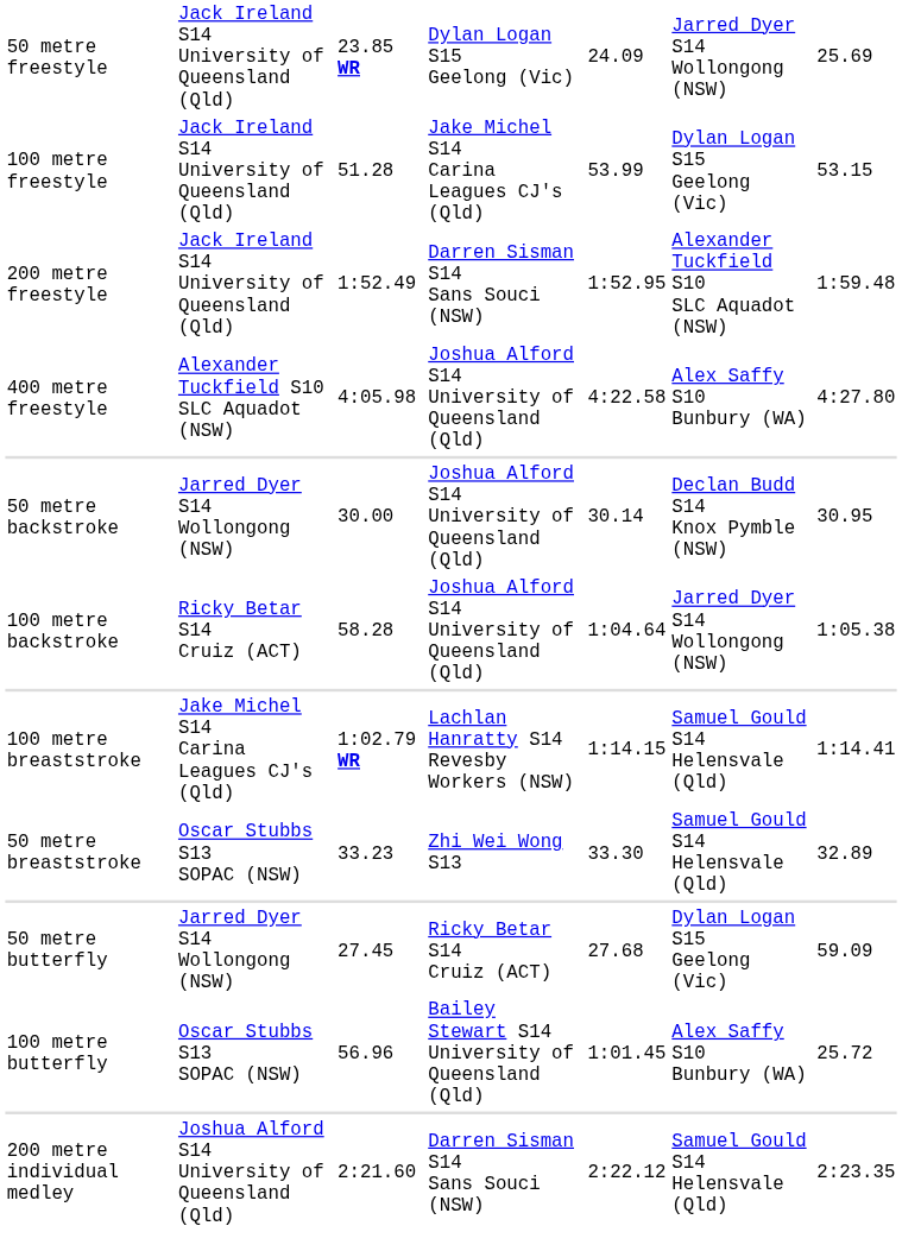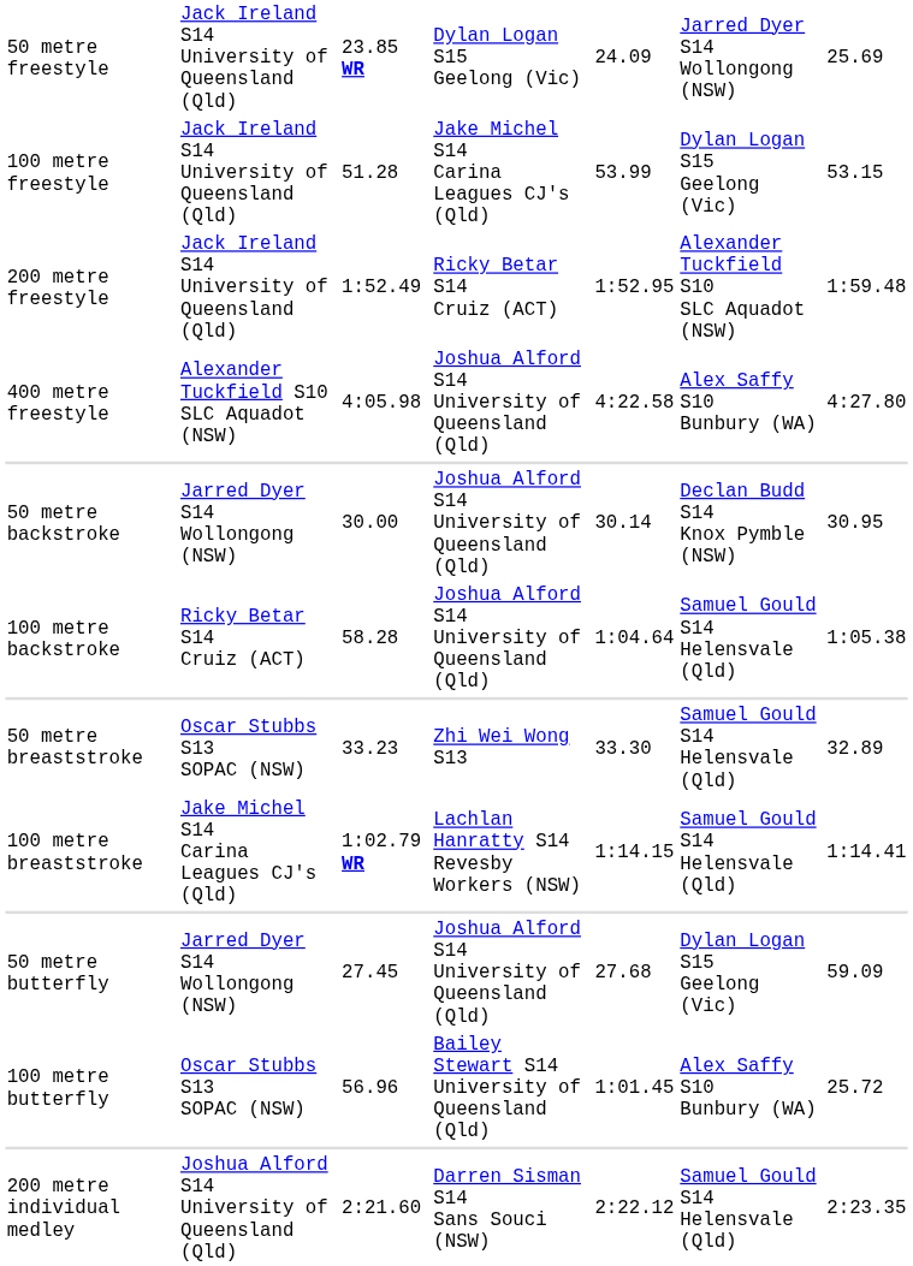 <table>
 <tr>
 <td>50 metre freestyle</td>
 <td><a href='#'>Jack Ireland</a> S14 <br> University of Queensland (Qld)</td>
 <td>23.85 <strong><a href='#'>WR</a></strong></td>
 <td><a href='#'>Dylan Logan</a> S15 <br> Geelong (Vic)</td>
 <td>24.09</td>
 <td><a href='#'>Jarred Dyer</a> S14 <br> Wollongong (NSW)</td>
 <td>25.69</td>
 </tr>
 <tr>
 <td>100 metre freestyle</td>
 <td><a href='#'>Jack Ireland</a> S14 <br> University of Queensland (Qld)</td>
 <td>51.28</td>
 <td><a href='#'>Jake Michel</a> S14 <br> Carina Leagues CJ's (Qld)</td>
 <td>53.99</td>
 <td><a href='#'>Dylan Logan</a> S15 <br> Geelong (Vic)</td>
 <td>53.15</td>
 </tr>
 <tr>
 <td>200 metre freestyle</td>
 <td><a href='#'>Jack Ireland</a> S14 <br> University of Queensland (Qld)</td>
 <td>1:52.49</td>
-<td><a href='#'>Darren Sisman</a> S14 <br> Sans Souci (NSW)</td>
+<td><a href='#'>Ricky Betar</a> S14 <br> Cruiz (ACT)</td>
 <td>1:52.95</td>
 <td><a href='#'>Alexander Tuckfield</a> S10 <br> SLC Aquadot (NSW)</td>
 <td>1:59.48</td>
 </tr>
 <tr>
 <td>400 metre freestyle</td>
 <td><a href='#'>Alexander Tuckfield</a> S10 <br> SLC Aquadot (NSW)</td>
 <td>4:05.98</td>
 <td><a href='#'>Joshua Alford</a> S14 <br> University of Queensland (Qld)</td>
 <td>4:22.58</td>
 <td><a href='#'>Alex Saffy</a> S10 <br> Bunbury (WA)</td>
 <td>4:27.80</td>
 </tr>
 <tr bgcolor=#DDDDDD>
 <td colspan=7></td>
 </tr>
 <tr>
 <td>50 metre backstroke</td>
 <td><a href='#'>Jarred Dyer</a> S14 <br> Wollongong (NSW)</td>
 <td>30.00</td>
 <td><a href='#'>Joshua Alford</a> S14 <br> University of Queensland (Qld)</td>
 <td>30.14</td>
 <td><a href='#'>Declan Budd</a> S14 <br> Knox Pymble (NSW)</td>
 <td>30.95</td>
 </tr>
 <tr>
 <td>100 metre backstroke</td>
 <td><a href='#'>Ricky Betar</a> S14 <br> Cruiz (ACT)</td>
 <td>58.28</td>
 <td><a href='#'>Joshua Alford</a> S14 <br> University of Queensland (Qld)</td>
 <td>1:04.64</td>
-<td><a href='#'>Jarred Dyer</a> S14 <br> Wollongong (NSW)</td>
+<td><a href='#'>Samuel Gould</a> S14 <br> Helensvale (Qld)</td>
 <td>1:05.38</td>
 </tr>
 <tr bgcolor=#DDDDDD>
 <td colspan=7></td>
+</tr>
+<tr>
+<td>50 metre breaststroke</td>
+<td><a href='#'>Oscar Stubbs</a> S13 <br> SOPAC (NSW)</td>
+<td>33.23</td>
+<td><a href='#'>Zhi Wei Wong</a> S13 <br> </td>
+<td>33.30</td>
+<td><a href='#'>Samuel Gould</a> S14 <br> Helensvale (Qld)</td>
+<td>32.89</td>
 </tr>
 <tr>
 <td>100 metre breaststroke</td>
 <td><a href='#'>Jake Michel</a> S14 <br> Carina Leagues CJ's (Qld)</td>
 <td>1:02.79 <strong><a href='#'>WR</a></strong></td>
 <td><a href='#'>Lachlan Hanratty</a> S14 <br> Revesby Workers (NSW)</td>
 <td>1:14.15</td>
 <td><a href='#'>Samuel Gould</a> S14 <br> Helensvale (Qld)</td>
 <td>1:14.41</td>
 </tr>
-<tr>
-<td>50 metre breaststroke</td>
-<td><a href='#'>Oscar Stubbs</a> S13 <br> SOPAC (NSW)</td>
-<td>33.23</td>
-<td><a href='#'>Zhi Wei Wong</a> S13 <br> </td>
-<td>33.30</td>
-<td><a href='#'>Samuel Gould</a> S14 <br> Helensvale (Qld)</td>
-<td>32.89</td>
-</tr>
 <tr bgcolor=#DDDDDD>
 <td colspan=7></td>
 </tr>
 <tr>
 <td>50 metre butterfly</td>
 <td><a href='#'>Jarred Dyer</a> S14 <br> Wollongong (NSW)</td>
 <td>27.45</td>
-<td><a href='#'>Ricky Betar</a> S14 <br> Cruiz (ACT)</td>
+<td><a href='#'>Joshua Alford</a> S14 <br> University of Queensland (Qld)</td>
 <td>27.68</td>
 <td><a href='#'>Dylan Logan</a> S15 <br> Geelong (Vic)</td>
 <td>59.09</td>
 </tr>
 <tr>
 <td>100 metre butterfly</td>
 <td><a href='#'>Oscar Stubbs</a> S13 <br> SOPAC (NSW)</td>
 <td>56.96</td>
 <td><a href='#'>Bailey Stewart</a> S14 <br> University of Queensland (Qld)</td>
 <td>1:01.45</td>
 <td><a href='#'>Alex Saffy</a> S10 <br> Bunbury (WA)</td>
 <td>25.72</td>
 </tr>
 <tr bgcolor=#DDDDDD>
 <td colspan=7></td>
 </tr>
 <tr>
 <td>200 metre individual medley</td>
 <td><a href='#'>Joshua Alford</a> S14 <br> University of Queensland (Qld)</td>
 <td>2:21.60</td>
 <td><a href='#'>Darren Sisman</a> S14 <br> Sans Souci (NSW)</td>
 <td>2:22.12</td>
 <td><a href='#'>Samuel Gould</a> S14 <br> Helensvale (Qld)</td>
 <td>2:23.35</td>
 </tr>
 </table>
